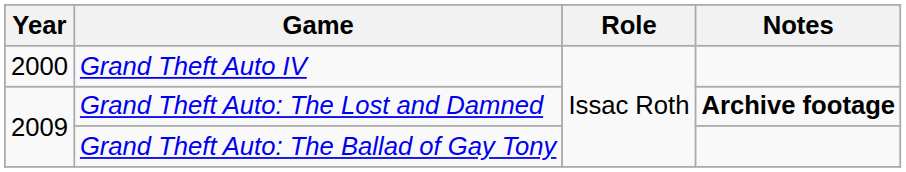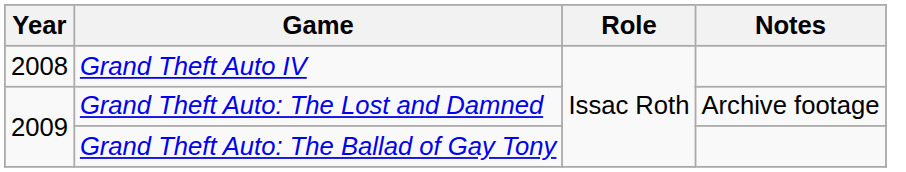 <table class="wikitable" style="font-size: 90%;">
 <tr>
 <th>Year</th>
 <th>Game</th>
 <th>Role</th>
 <th>Notes</th>
 </tr>
 <tr>
-<td>2000</td>
+<td>2008</td>
 <td><em><a href='#'>Grand Theft Auto IV</a></em></td>
 <td rowspan="3">Issac Roth</td>
 <td></td>
 </tr>
 <tr>
 <td rowspan="2">2009</td>
 <td><em><a href='#'>Grand Theft Auto: The Lost and Damned</a></em></td>
-<td><strong>Archive footage</strong></td>
+<td>Archive footage</td>
 </tr>
 <tr>
 <td><em><a href='#'>Grand Theft Auto: The Ballad of Gay Tony</a></em></td>
 <td></td>
 </tr>
 </table>
